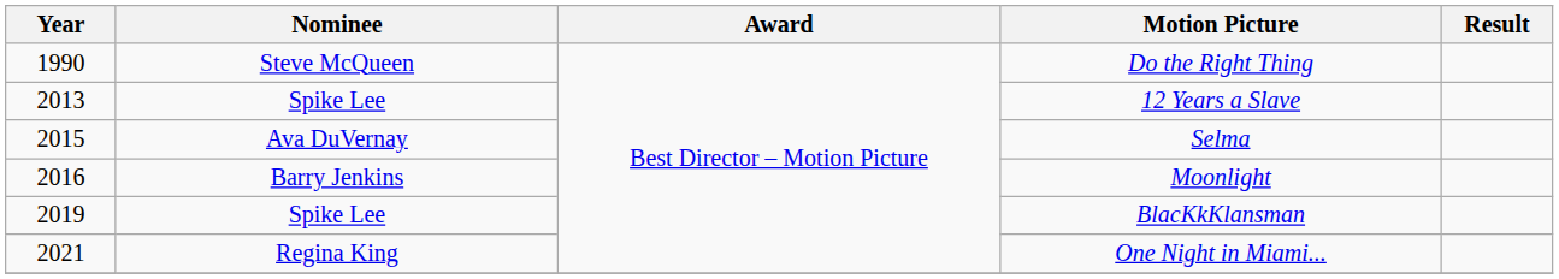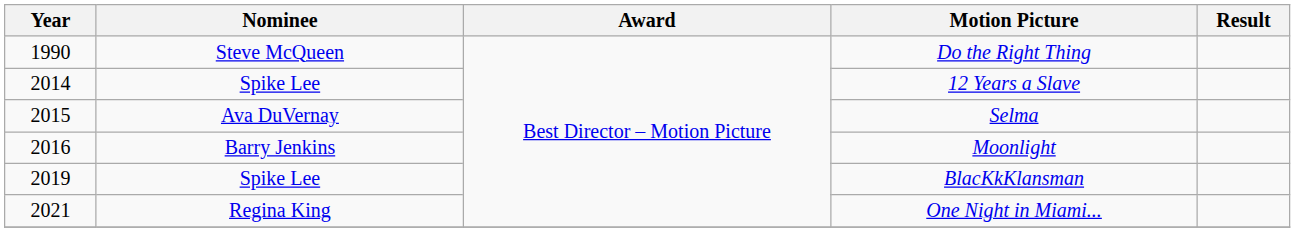 <table class="wikitable" style="text-align: center">
 <tr>
 <th style="width:5%;">Year</th>
 <th style="width:20%;">Nominee</th>
 <th style="width:20%;">Award</th>
 <th style="width:20%;">Motion Picture</th>
 <th style="width:5%;">Result</th>
 </tr>
 <tr>
 <td>1990</td>
 <td><a href='#'>Steve McQueen</a></td>
 <td rowspan="6"><a href='#'>Best Director – Motion Picture</a></td>
 <td><em><a href='#'>Do the Right Thing</a></em></td>
 <td></td>
 </tr>
 <tr>
-<td>2013</td>
+<td>2014</td>
 <td><a href='#'>Spike Lee</a></td>
 <td><em><a href='#'>12 Years a Slave</a></em></td>
 <td></td>
 </tr>
 <tr>
 <td>2015</td>
 <td><a href='#'>Ava DuVernay</a></td>
 <td><em><a href='#'>Selma</a></em></td>
 <td></td>
 </tr>
 <tr>
 <td>2016</td>
 <td><a href='#'>Barry Jenkins</a></td>
 <td><em><a href='#'>Moonlight</a></em></td>
 <td></td>
 </tr>
 <tr>
 <td>2019</td>
 <td><a href='#'>Spike Lee</a></td>
 <td><em><a href='#'>BlacKkKlansman</a></em></td>
 <td></td>
 </tr>
 <tr>
 <td>2021</td>
 <td><a href='#'>Regina King</a></td>
 <td><em><a href='#'>One Night in Miami...</a></em></td>
 <td></td>
 </tr>
 <tr>
 </tr>
 </table>
